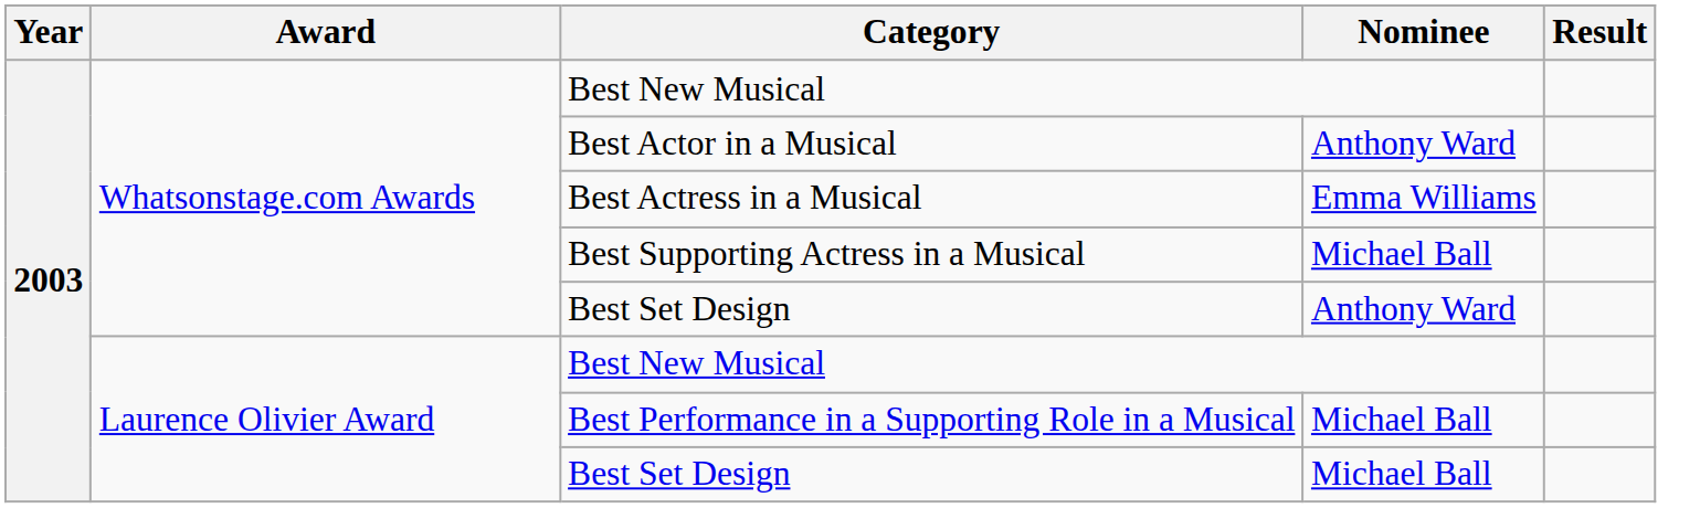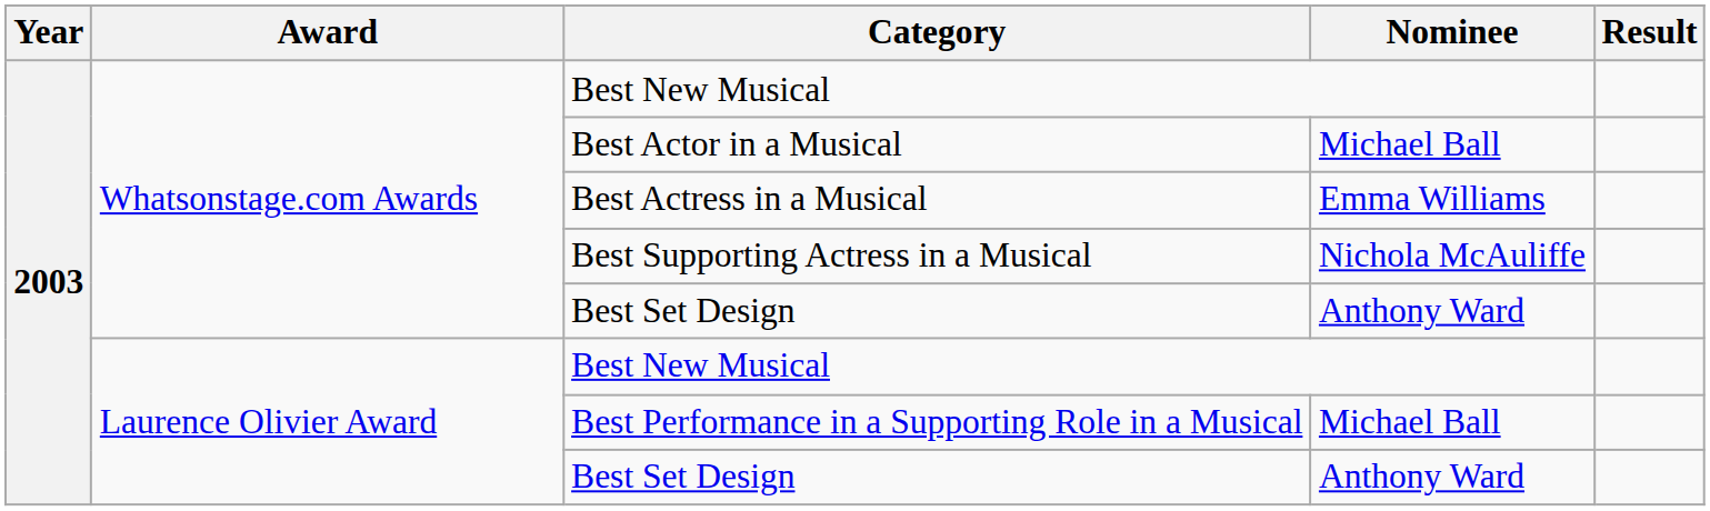 <table class="wikitable">
 <tr>
 <th scope="col">Year</th>
 <th scope="col" style="width:13em;">Award</th>
 <th scope="col">Category</th>
 <th scope="col">Nominee</th>
 <th scope="col">Result</th>
 </tr>
 <tr>
 <th scope="row" rowspan="8">2003</th>
 <td rowspan="5"><a href='#'>Whatsonstage.com Awards</a></td>
 <td colspan="2">Best New Musical</td>
 <td></td>
 </tr>
 <tr>
 <td>Best Actor in a Musical</td>
-<td><a href='#'>Anthony Ward</a></td>
+<td><a href='#'>Michael Ball</a></td>
 <td></td>
 </tr>
 <tr>
 <td>Best Actress in a Musical</td>
 <td><a href='#'>Emma Williams</a></td>
 <td></td>
 </tr>
 <tr>
 <td>Best Supporting Actress in a Musical</td>
-<td><a href='#'>Michael Ball</a></td>
+<td><a href='#'>Nichola McAuliffe</a></td>
 <td></td>
 </tr>
 <tr>
 <td>Best Set Design</td>
 <td><a href='#'>Anthony Ward</a></td>
 <td></td>
 </tr>
 <tr>
 <td rowspan="3"><a href='#'>Laurence Olivier Award</a></td>
 <td colspan="2"><a href='#'>Best New Musical</a></td>
 <td></td>
 </tr>
 <tr>
 <td><a href='#'>Best Performance in a Supporting Role in a Musical</a></td>
 <td><a href='#'>Michael Ball</a></td>
 <td></td>
 </tr>
 <tr>
 <td><a href='#'>Best Set Design</a></td>
-<td><a href='#'>Michael Ball</a></td>
+<td><a href='#'>Anthony Ward</a></td>
 <td></td>
 </tr>
 </table>
